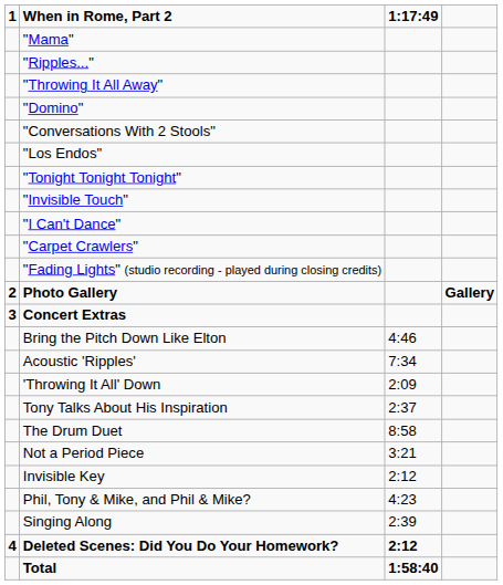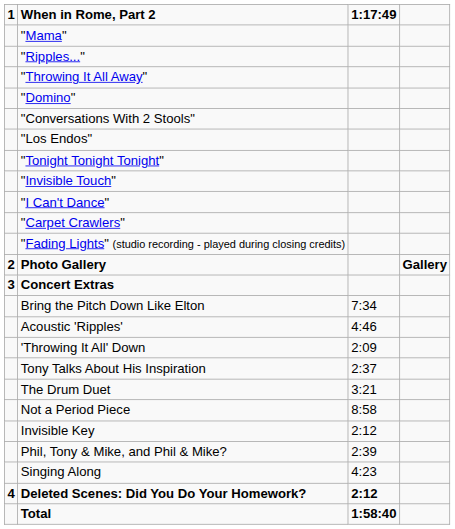 <table class="wikitable">
 <tr>
 <td><strong>1</strong></td>
 <td><strong>When in Rome, Part 2</strong></td>
 <td><strong>1:17:49</strong></td>
 <td></td>
 </tr>
 <tr>
 <td></td>
 <td>"<a href='#'>Mama</a>"</td>
 <td></td>
 <td></td>
 </tr>
 <tr>
 <td></td>
 <td>"<a href='#'>Ripples...</a>"</td>
 <td></td>
 <td></td>
 </tr>
 <tr>
 <td></td>
 <td>"<a href='#'>Throwing It All Away</a>"</td>
 <td></td>
 <td></td>
 </tr>
 <tr>
 <td></td>
 <td>"<a href='#'>Domino</a>"</td>
 <td></td>
 <td></td>
 </tr>
 <tr>
 <td></td>
 <td>"Conversations With 2 Stools"</td>
 <td></td>
 <td></td>
 </tr>
 <tr>
 <td></td>
 <td>"Los Endos"</td>
 <td></td>
 <td></td>
 </tr>
 <tr>
 <td></td>
 <td>"<a href='#'>Tonight Tonight Tonight</a>"</td>
 <td></td>
 <td></td>
 </tr>
 <tr>
 <td></td>
 <td>"<a href='#'>Invisible Touch</a>"</td>
 <td></td>
 <td></td>
 </tr>
 <tr>
 <td></td>
 <td>"<a href='#'>I Can't Dance</a>"</td>
 <td></td>
 <td></td>
 </tr>
 <tr>
 <td></td>
 <td>"<a href='#'>Carpet Crawlers</a>"</td>
 <td></td>
 <td></td>
 </tr>
 <tr>
 <td></td>
 <td>"<a href='#'>Fading Lights</a>" <small>(studio recording - played during closing credits)</small></td>
 <td></td>
 <td></td>
 </tr>
 <tr>
 <td><strong>2</strong></td>
 <td><strong>Photo Gallery</strong></td>
 <td></td>
 <td><strong>Gallery</strong></td>
 </tr>
 <tr>
 <td><strong>3</strong></td>
 <td><strong>Concert Extras</strong></td>
 <td></td>
 <td></td>
 </tr>
 <tr>
 <td></td>
 <td>Bring the Pitch Down Like Elton</td>
-<td>4:46</td>
+<td>7:34</td>
 <td></td>
 </tr>
 <tr>
 <td></td>
 <td>Acoustic 'Ripples'</td>
-<td>7:34</td>
+<td>4:46</td>
 <td></td>
 </tr>
 <tr>
 <td></td>
 <td>'Throwing It All' Down</td>
 <td>2:09</td>
 <td></td>
 </tr>
 <tr>
 <td></td>
 <td>Tony Talks About His Inspiration</td>
 <td>2:37</td>
 <td></td>
 </tr>
 <tr>
 <td></td>
 <td>The Drum Duet</td>
-<td>8:58</td>
+<td>3:21</td>
 <td></td>
 </tr>
 <tr>
 <td></td>
 <td>Not a Period Piece</td>
-<td>3:21</td>
+<td>8:58</td>
 <td></td>
 </tr>
 <tr>
 <td></td>
 <td>Invisible Key</td>
 <td>2:12</td>
 <td></td>
 </tr>
 <tr>
 <td></td>
 <td>Phil, Tony & Mike, and Phil & Mike?</td>
-<td>4:23</td>
+<td>2:39</td>
 <td></td>
 </tr>
 <tr>
 <td></td>
 <td>Singing Along</td>
-<td>2:39</td>
+<td>4:23</td>
 <td></td>
 </tr>
 <tr>
 <td><strong>4</strong></td>
 <td><strong>Deleted Scenes: Did You Do Your Homework?</strong></td>
 <td><strong>2:12</strong></td>
 <td></td>
 </tr>
 <tr>
 <td></td>
 <td><strong>Total</strong></td>
 <td><strong>1:58:40</strong></td>
 <td></td>
 </tr>
 </table>
